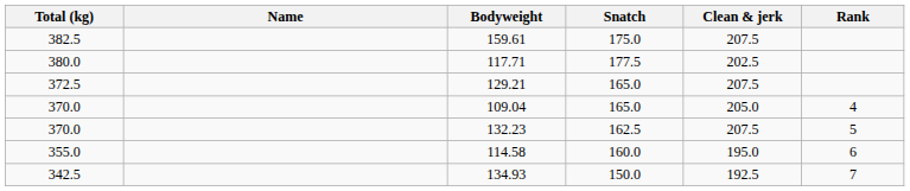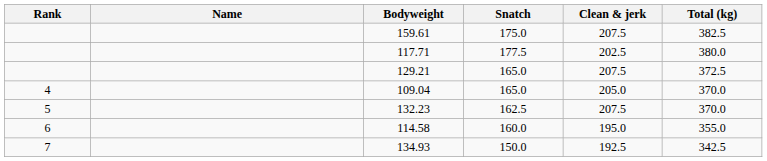 <table class="wikitable" style="text-align:center; font-size:100%;" width="80%">
 <tr>
-<th style="width:7em;">Total (kg)</th>
+<th style="width:6em;">Rank</th>
 <th style="width:20em;">Name</th>
 <th style="width:7em;">Bodyweight</th>
 <th style="width:7em;">Snatch</th>
 <th style="width:7em;">Clean & jerk</th>
-<th style="width:6em;">Rank</th>
+<th style="width:7em;">Total (kg)</th>
 </tr>
 <tr>
-<td>382.5</td>
+<td></td>
 <td align=left></td>
 <td>159.61</td>
 <td>175.0</td>
 <td>207.5</td>
-<td></td>
+<td>382.5</td>
 </tr>
 <tr>
-<td>380.0</td>
+<td></td>
 <td align=left></td>
 <td>117.71</td>
 <td>177.5</td>
 <td>202.5</td>
-<td></td>
+<td>380.0</td>
 </tr>
 <tr>
-<td>372.5</td>
+<td></td>
 <td align=left></td>
 <td>129.21</td>
 <td>165.0</td>
 <td>207.5</td>
-<td></td>
+<td>372.5</td>
 </tr>
 <tr>
-<td>370.0</td>
+<td>4</td>
 <td align=left></td>
 <td>109.04</td>
 <td>165.0</td>
 <td>205.0</td>
-<td>4</td>
+<td>370.0</td>
 </tr>
 <tr>
-<td>370.0</td>
+<td>5</td>
 <td align=left></td>
 <td>132.23</td>
 <td>162.5</td>
 <td>207.5</td>
-<td>5</td>
+<td>370.0</td>
 </tr>
 <tr>
-<td>355.0</td>
+<td>6</td>
 <td align=left></td>
 <td>114.58</td>
 <td>160.0</td>
 <td>195.0</td>
-<td>6</td>
+<td>355.0</td>
 </tr>
 <tr>
-<td>342.5</td>
+<td>7</td>
 <td align=left></td>
 <td>134.93</td>
 <td>150.0</td>
 <td>192.5</td>
-<td>7</td>
+<td>342.5</td>
 </tr>
 </table>
